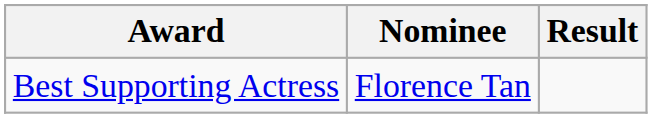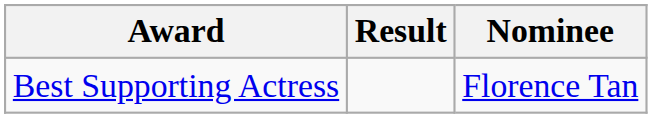 <table class="wikitable">
 <tr>
 <th>Award</th>
+<th>Result</th>
 <th>Nominee</th>
-<th>Result</th>
 </tr>
 <tr>
 <td><a href='#'>Best Supporting Actress</a></td>
+<td></td>
 <td><a href='#'>Florence Tan</a></td>
-<td></td>
 </tr>
 </table>
